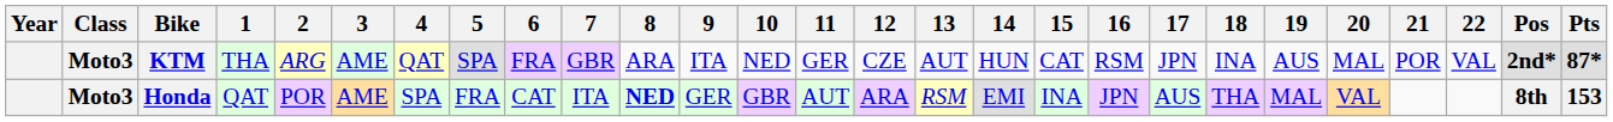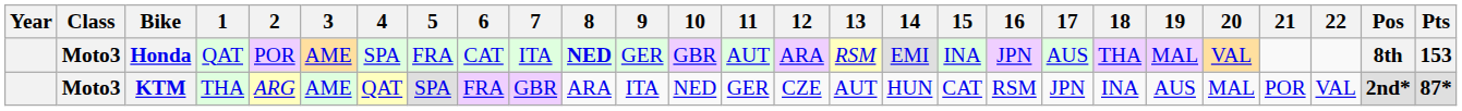 <table class="wikitable" style="text-align:center;">
 <tr>
 <th>Year</th>
 <th>Class</th>
 <th>Bike</th>
 <th>1</th>
 <th>2</th>
 <th>3</th>
 <th>4</th>
 <th>5</th>
 <th>6</th>
 <th>7</th>
 <th>8</th>
 <th>9</th>
 <th>10</th>
 <th>11</th>
 <th>12</th>
 <th>13</th>
 <th>14</th>
 <th>15</th>
 <th>16</th>
 <th>17</th>
 <th>18</th>
 <th>19</th>
 <th>20</th>
 <th>21</th>
 <th>22</th>
 <th>Pos</th>
 <th>Pts</th>
 </tr>
 <tr>
 <th></th>
 <th>Moto3</th>
+<th><a href='#'>Honda</a></th>
+<td style="background:#DFFFDF;"><a href='#'>QAT</a><br></td>
+<td style="background:#EFCFFF;"><a href='#'>POR</a><br></td>
+<td style="background:#FFDF9F;"><a href='#'>AME</a><br></td>
+<td style="background:#DFFFDF;"><a href='#'>SPA</a><br></td>
+<td style="background:#DFFFDF;"><a href='#'>FRA</a><br></td>
+<td style="background:#DFFFDF;"><a href='#'>CAT</a><br></td>
+<td style="background:#DFFFDF;"><a href='#'>ITA</a><br></td>
+<td style="background:#DFFFDF;"><strong><a href='#'>NED</a></strong><br></td>
+<td style="background:#DFFFDF;"><a href='#'>GER</a><br></td>
+<td style="background:#EFCFFF;"><a href='#'>GBR</a><br></td>
+<td style="background:#DFFFDF;"><a href='#'>AUT</a><br></td>
+<td style="background:#EFCFFF;"><a href='#'>ARA</a><br></td>
+<td style="background:#FFFFBF;"><em><a href='#'>RSM</a></em><br></td>
+<td style="background:#DFDFDF;"><a href='#'>EMI</a><br></td>
+<td style="background:#DFFFDF;"><a href='#'>INA</a><br></td>
+<td style="background:#EFCFFF;"><a href='#'>JPN</a><br></td>
+<td style="background:#DFFFDF;"><a href='#'>AUS</a><br></td>
+<td style="background:#EFCFFF;"><a href='#'>THA</a><br></td>
+<td style="background:#EFCFFF;"><a href='#'>MAL</a><br></td>
+<td style="background:#FFDF9F;"><a href='#'>VAL</a><br></td>
+<td></td>
+<td></td>
+<th>8th</th>
+<th>153</th>
+</tr>
+<tr>
+<th></th>
+<th>Moto3</th>
 <th><a href='#'>KTM</a></th>
 <td style="background:#DFFFDF;"><a href='#'>THA</a><br></td>
 <td style="background:#FFFFBF;"><em><a href='#'>ARG</a></em><br></td>
 <td style="background:#DFFFDF;"><a href='#'>AME</a><br></td>
 <td style="background:#FFFFBF;"><a href='#'>QAT</a><br></td>
 <td style="background:#DFDFDF;"><a href='#'>SPA</a><br></td>
 <td style="background:#EFCFFF;"><a href='#'>FRA</a><br></td>
 <td style="background:#EFCFFF;"><a href='#'>GBR</a><br></td>
 <td style="background:#;"><a href='#'>ARA</a><br></td>
 <td style="background:#;"><a href='#'>ITA</a><br></td>
 <td style="background:#;"><a href='#'>NED</a><br></td>
 <td style="background:#;"><a href='#'>GER</a><br></td>
 <td style="background:#;"><a href='#'>CZE</a><br></td>
 <td style="background:#;"><a href='#'>AUT</a><br></td>
 <td style="background:#;"><a href='#'>HUN</a><br></td>
 <td style="background:#;"><a href='#'>CAT</a><br></td>
 <td style="background:#;"><a href='#'>RSM</a><br></td>
 <td style="background:#;"><a href='#'>JPN</a><br></td>
 <td style="background:#;"><a href='#'>INA</a><br></td>
 <td style="background:#;"><a href='#'>AUS</a><br></td>
 <td style="background:#;"><a href='#'>MAL</a><br></td>
 <td style="background:#;"><a href='#'>POR</a><br></td>
 <td style="background:#;"><a href='#'>VAL</a><br></td>
 <th style="background:#DFDFDF;">2nd*</th>
 <th style="background:#DFDFDF;">87*</th>
 </tr>
-<tr>
-<th></th>
-<th>Moto3</th>
-<th><a href='#'>Honda</a></th>
-<td style="background:#DFFFDF;"><a href='#'>QAT</a><br></td>
-<td style="background:#EFCFFF;"><a href='#'>POR</a><br></td>
-<td style="background:#FFDF9F;"><a href='#'>AME</a><br></td>
-<td style="background:#DFFFDF;"><a href='#'>SPA</a><br></td>
-<td style="background:#DFFFDF;"><a href='#'>FRA</a><br></td>
-<td style="background:#DFFFDF;"><a href='#'>CAT</a><br></td>
-<td style="background:#DFFFDF;"><a href='#'>ITA</a><br></td>
-<td style="background:#DFFFDF;"><strong><a href='#'>NED</a></strong><br></td>
-<td style="background:#DFFFDF;"><a href='#'>GER</a><br></td>
-<td style="background:#EFCFFF;"><a href='#'>GBR</a><br></td>
-<td style="background:#DFFFDF;"><a href='#'>AUT</a><br></td>
-<td style="background:#EFCFFF;"><a href='#'>ARA</a><br></td>
-<td style="background:#FFFFBF;"><em><a href='#'>RSM</a></em><br></td>
-<td style="background:#DFDFDF;"><a href='#'>EMI</a><br></td>
-<td style="background:#DFFFDF;"><a href='#'>INA</a><br></td>
-<td style="background:#EFCFFF;"><a href='#'>JPN</a><br></td>
-<td style="background:#DFFFDF;"><a href='#'>AUS</a><br></td>
-<td style="background:#EFCFFF;"><a href='#'>THA</a><br></td>
-<td style="background:#EFCFFF;"><a href='#'>MAL</a><br></td>
-<td style="background:#FFDF9F;"><a href='#'>VAL</a><br></td>
-<td></td>
-<td></td>
-<th>8th</th>
-<th>153</th>
-</tr>
 </table>
